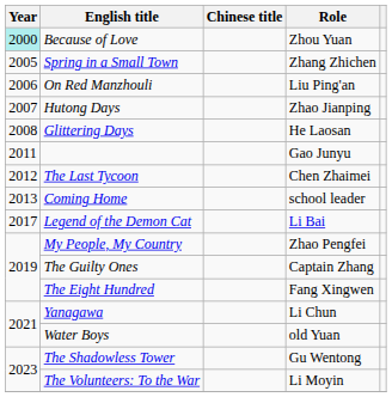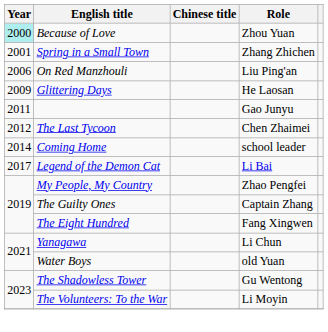 <table class="wikitable">
 <tr>
 <th>Year</th>
 <th>English title</th>
 <th>Chinese title</th>
 <th>Role</th>
 <th></th>
 </tr>
 <tr>
 <td style="background: paleturquoise;">2000</td>
 <td><em>Because of Love</em></td>
 <td></td>
 <td>Zhou Yuan</td>
 <td></td>
 </tr>
 <tr>
-<td>2005</td>
+<td>2001</td>
 <td><em><a href='#'>Spring in a Small Town</a></em></td>
 <td></td>
 <td>Zhang Zhichen</td>
 <td></td>
 </tr>
 <tr>
 <td>2006</td>
 <td><em>On Red Manzhouli</em></td>
 <td></td>
 <td>Liu Ping'an</td>
 <td></td>
 </tr>
 <tr>
-<td>2007</td>
-<td><em>Hutong Days</em></td>
-<td></td>
-<td>Zhao Jianping</td>
-<td></td>
-</tr>
-<tr>
-<td>2008</td>
+<td>2009</td>
 <td><em><a href='#'>Glittering Days</a></em></td>
 <td></td>
 <td>He Laosan</td>
 <td></td>
 </tr>
 <tr>
 <td>2011</td>
 <td></td>
 <td></td>
 <td>Gao Junyu</td>
 <td></td>
 </tr>
 <tr>
 <td>2012</td>
 <td><em><a href='#'>The Last Tycoon</a></em></td>
 <td></td>
 <td>Chen Zhaimei</td>
 <td></td>
 </tr>
 <tr>
-<td>2013</td>
+<td>2014</td>
 <td><em><a href='#'>Coming Home</a></em></td>
 <td></td>
 <td>school leader</td>
 <td></td>
 </tr>
 <tr>
 <td>2017</td>
 <td><em><a href='#'>Legend of the Demon Cat</a></em></td>
 <td></td>
 <td><a href='#'>Li Bai</a></td>
 <td></td>
 </tr>
 <tr>
 <td rowspan=3>2019</td>
 <td><em><a href='#'>My People, My Country</a></em></td>
 <td></td>
 <td>Zhao Pengfei</td>
 <td></td>
 </tr>
 <tr>
 <td><em>The Guilty Ones</em></td>
 <td></td>
 <td>Captain Zhang</td>
 <td></td>
 </tr>
 <tr>
 <td><em><a href='#'>The Eight Hundred</a></em></td>
 <td></td>
 <td>Fang Xingwen</td>
 <td></td>
 </tr>
 <tr>
 <td rowspan=2>2021</td>
 <td><em><a href='#'>Yanagawa</a></em></td>
 <td></td>
 <td>Li Chun</td>
 <td></td>
 </tr>
 <tr>
 <td><em>Water Boys</em></td>
 <td></td>
 <td>old Yuan</td>
 <td></td>
 </tr>
 <tr>
 <td rowspan="2">2023</td>
 <td><em><a href='#'>The Shadowless Tower</a></em></td>
 <td></td>
 <td>Gu Wentong</td>
 <td></td>
 </tr>
 <tr>
 <td><em><a href='#'>The Volunteers: To the War</a></em></td>
 <td></td>
 <td>Li Moyin</td>
 <td></td>
 </tr>
 <tr>
 </tr>
 </table>
